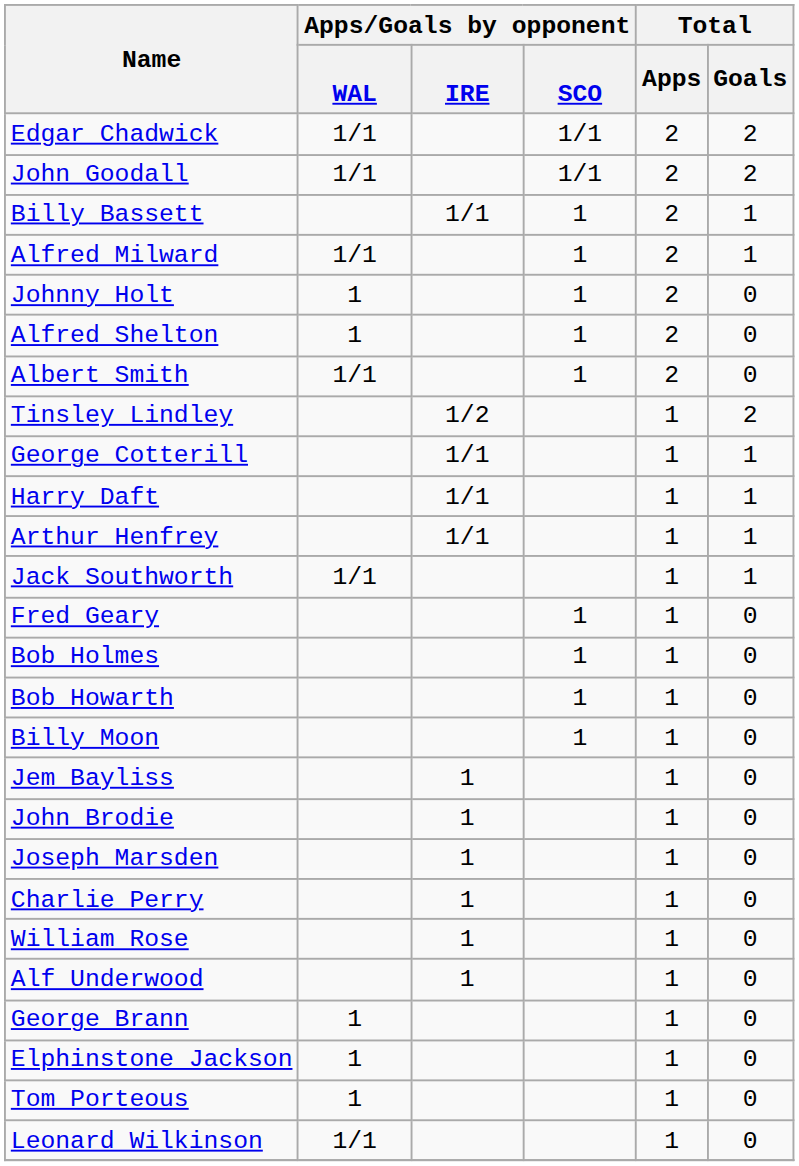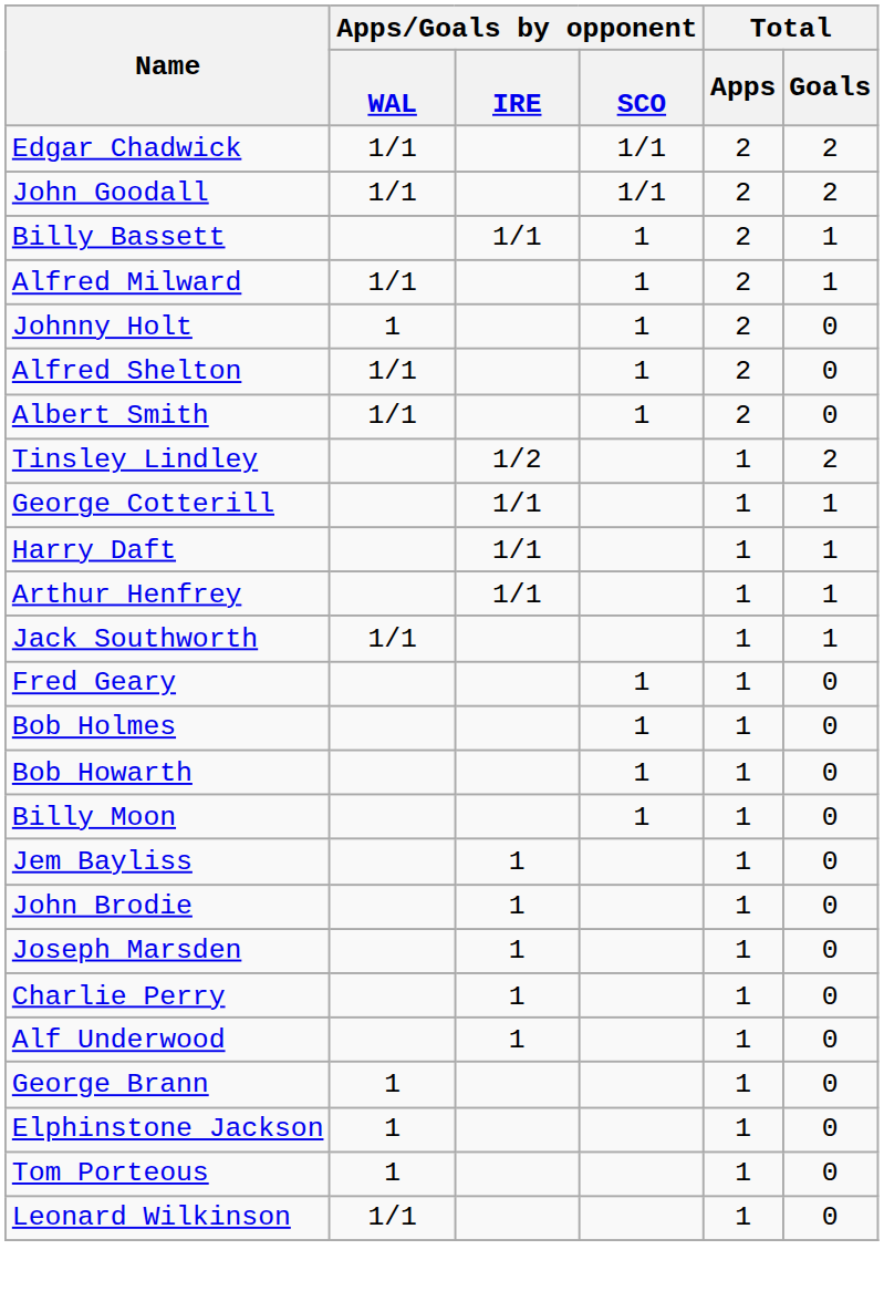 <table class="wikitable sortable" style="text-align: center;">
 <tr>
 <th rowspan=2>Name</th>
 <th colspan=3>Apps/Goals by opponent</th>
 <th colspan=2>Total</th>
 </tr>
 <tr>
 <th><br><a href='#'>WAL</a></th>
 <th><br><a href='#'>IRE</a></th>
 <th><br><a href='#'>SCO</a></th>
 <th>Apps</th>
 <th>Goals</th>
 </tr>
 <tr>
 <td align=left><a href='#'>Edgar Chadwick</a></td>
 <td>1/1</td>
 <td></td>
 <td>1/1</td>
 <td>2</td>
 <td>2</td>
 </tr>
 <tr>
 <td align=left><a href='#'>John Goodall</a></td>
 <td>1/1</td>
 <td></td>
 <td>1/1</td>
 <td>2</td>
 <td>2</td>
 </tr>
 <tr>
 <td align=left><a href='#'>Billy Bassett</a></td>
 <td></td>
 <td>1/1</td>
 <td>1</td>
 <td>2</td>
 <td>1</td>
 </tr>
 <tr>
 <td align=left><a href='#'>Alfred Milward</a></td>
 <td>1/1</td>
 <td></td>
 <td>1</td>
 <td>2</td>
 <td>1</td>
 </tr>
 <tr>
 <td align=left><a href='#'>Johnny Holt</a></td>
 <td>1</td>
 <td></td>
 <td>1</td>
 <td>2</td>
 <td>0</td>
 </tr>
 <tr>
 <td align=left><a href='#'>Alfred Shelton</a></td>
-<td>1</td>
+<td>1/1</td>
 <td></td>
 <td>1</td>
 <td>2</td>
 <td>0</td>
 </tr>
 <tr>
 <td align=left><a href='#'>Albert Smith</a></td>
 <td>1/1</td>
 <td></td>
 <td>1</td>
 <td>2</td>
 <td>0</td>
 </tr>
 <tr>
 <td align=left><a href='#'>Tinsley Lindley</a></td>
 <td></td>
 <td>1/2</td>
 <td></td>
 <td>1</td>
 <td>2</td>
 </tr>
 <tr>
 <td align=left><a href='#'>George Cotterill</a></td>
 <td></td>
 <td>1/1</td>
 <td></td>
 <td>1</td>
 <td>1</td>
 </tr>
 <tr>
 <td align=left><a href='#'>Harry Daft</a></td>
 <td></td>
 <td>1/1</td>
 <td></td>
 <td>1</td>
 <td>1</td>
 </tr>
 <tr>
 <td align=left><a href='#'>Arthur Henfrey</a></td>
 <td></td>
 <td>1/1</td>
 <td></td>
 <td>1</td>
 <td>1</td>
 </tr>
 <tr>
 <td align=left><a href='#'>Jack Southworth</a></td>
 <td>1/1</td>
 <td></td>
 <td></td>
 <td>1</td>
 <td>1</td>
 </tr>
 <tr>
 <td align=left><a href='#'>Fred Geary</a></td>
 <td></td>
 <td></td>
 <td>1</td>
 <td>1</td>
 <td>0</td>
 </tr>
 <tr>
 <td align=left><a href='#'>Bob Holmes</a></td>
 <td></td>
 <td></td>
 <td>1</td>
 <td>1</td>
 <td>0</td>
 </tr>
 <tr>
 <td align=left><a href='#'>Bob Howarth</a></td>
 <td></td>
 <td></td>
 <td>1</td>
 <td>1</td>
 <td>0</td>
 </tr>
 <tr>
 <td align=left><a href='#'>Billy Moon</a></td>
 <td></td>
 <td></td>
 <td>1</td>
 <td>1</td>
 <td>0</td>
 </tr>
 <tr>
 <td align=left><a href='#'>Jem Bayliss</a></td>
 <td></td>
 <td>1</td>
 <td></td>
 <td>1</td>
 <td>0</td>
 </tr>
 <tr>
 <td align=left><a href='#'>John Brodie</a></td>
 <td></td>
 <td>1</td>
 <td></td>
 <td>1</td>
 <td>0</td>
 </tr>
 <tr>
 <td align=left><a href='#'>Joseph Marsden</a></td>
 <td></td>
 <td>1</td>
 <td></td>
 <td>1</td>
 <td>0</td>
 </tr>
 <tr>
 <td align=left><a href='#'>Charlie Perry</a></td>
 <td></td>
 <td>1</td>
 <td></td>
 <td>1</td>
 <td>0</td>
 </tr>
 <tr>
-<td align=left><a href='#'>William Rose</a></td>
-<td></td>
-<td>1</td>
-<td></td>
-<td>1</td>
-<td>0</td>
-</tr>
-<tr>
 <td align=left><a href='#'>Alf Underwood</a></td>
 <td></td>
 <td>1</td>
 <td></td>
 <td>1</td>
 <td>0</td>
 </tr>
 <tr>
 <td align=left><a href='#'>George Brann</a></td>
 <td>1</td>
 <td></td>
 <td></td>
 <td>1</td>
 <td>0</td>
 </tr>
 <tr>
 <td align=left><a href='#'>Elphinstone Jackson</a></td>
 <td>1</td>
 <td></td>
 <td></td>
 <td>1</td>
 <td>0</td>
 </tr>
 <tr>
 <td align=left><a href='#'>Tom Porteous</a></td>
 <td>1</td>
 <td></td>
 <td></td>
 <td>1</td>
 <td>0</td>
 </tr>
 <tr>
 <td align=left><a href='#'>Leonard Wilkinson</a></td>
 <td>1/1</td>
 <td></td>
 <td></td>
 <td>1</td>
 <td>0</td>
 </tr>
 <tr>
 </tr>
 </table>
